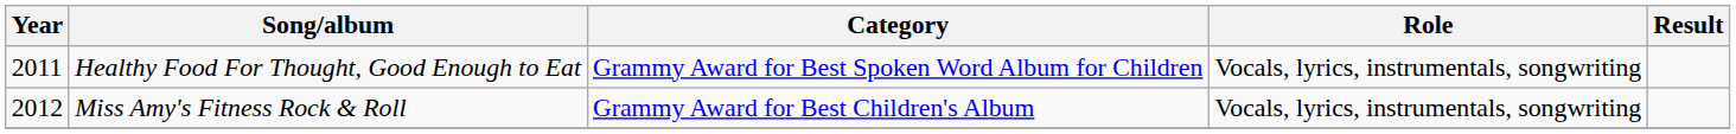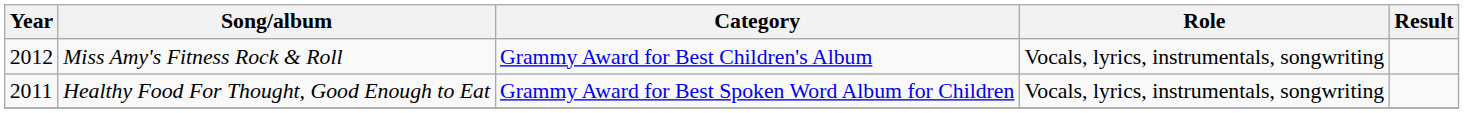 <table class="wikitable">
 <tr>
 <th>Year</th>
 <th>Song/album</th>
 <th>Category</th>
 <th>Role</th>
 <th>Result</th>
 </tr>
 <tr>
+<td>2012</td>
+<td><em>Miss Amy's Fitness Rock & Roll</em></td>
+<td><a href='#'>Grammy Award for Best Children's Album</a></td>
+<td>Vocals, lyrics, instrumentals, songwriting</td>
+<td></td>
+</tr>
+<tr>
 <td>2011</td>
 <td><em>Healthy Food For Thought, Good Enough to Eat</em></td>
 <td><a href='#'>Grammy Award for Best Spoken Word Album for Children</a></td>
 <td>Vocals, lyrics, instrumentals, songwriting</td>
 <td></td>
 </tr>
 <tr>
-<td>2012</td>
-<td><em>Miss Amy's Fitness Rock & Roll</em></td>
-<td><a href='#'>Grammy Award for Best Children's Album</a></td>
-<td>Vocals, lyrics, instrumentals, songwriting</td>
-<td></td>
-</tr>
-<tr>
 </tr>
 </table>
